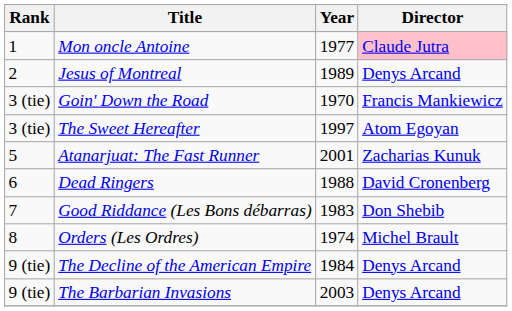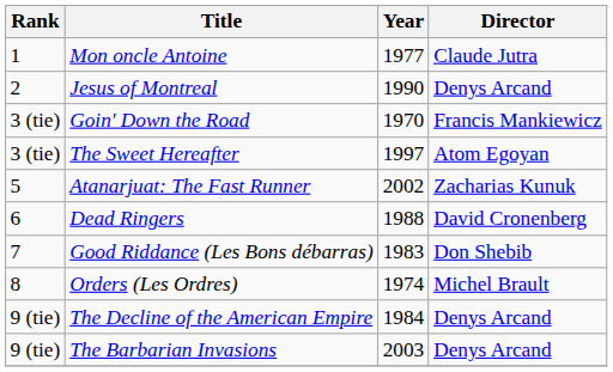 <table class="sortable wikitable">
 <tr>
 <th>Rank</th>
 <th>Title</th>
 <th>Year</th>
 <th>Director</th>
 </tr>
 <tr>
 <td>1</td>
 <td><em><a href='#'>Mon oncle Antoine</a></em></td>
 <td>1977</td>
-<td style="background: pink;"><a href='#'>Claude Jutra</a></td>
+<td><a href='#'>Claude Jutra</a></td>
 </tr>
 <tr>
 <td>2</td>
 <td><em><a href='#'>Jesus of Montreal</a></em></td>
-<td>1989</td>
+<td>1990</td>
 <td><a href='#'>Denys Arcand</a></td>
 </tr>
 <tr>
 <td>3 (tie)</td>
 <td><em><a href='#'>Goin' Down the Road</a></em></td>
 <td>1970</td>
 <td><a href='#'>Francis Mankiewicz</a></td>
 </tr>
 <tr>
 <td>3 (tie)</td>
 <td><em><a href='#'>The Sweet Hereafter</a></em></td>
 <td>1997</td>
 <td><a href='#'>Atom Egoyan</a></td>
 </tr>
 <tr>
 <td>5</td>
 <td><em><a href='#'>Atanarjuat: The Fast Runner</a></em></td>
-<td>2001</td>
+<td>2002</td>
 <td><a href='#'>Zacharias Kunuk</a></td>
 </tr>
 <tr>
 <td>6</td>
 <td><em><a href='#'>Dead Ringers</a></em></td>
 <td>1988</td>
 <td><a href='#'>David Cronenberg</a></td>
 </tr>
 <tr>
 <td>7</td>
 <td><em><a href='#'>Good Riddance</a> (Les Bons débarras)</em></td>
 <td>1983</td>
 <td><a href='#'>Don Shebib</a></td>
 </tr>
 <tr>
 <td>8</td>
 <td><em><a href='#'>Orders</a> (Les Ordres)</em></td>
 <td>1974</td>
 <td><a href='#'>Michel Brault</a></td>
 </tr>
 <tr>
 <td>9 (tie)</td>
 <td><em><a href='#'>The Decline of the American Empire</a></em></td>
 <td>1984</td>
 <td><a href='#'>Denys Arcand</a></td>
 </tr>
 <tr>
 <td>9 (tie)</td>
 <td><em><a href='#'>The Barbarian Invasions</a></em></td>
 <td>2003</td>
 <td><a href='#'>Denys Arcand</a></td>
 </tr>
 <tr>
 </tr>
 </table>
